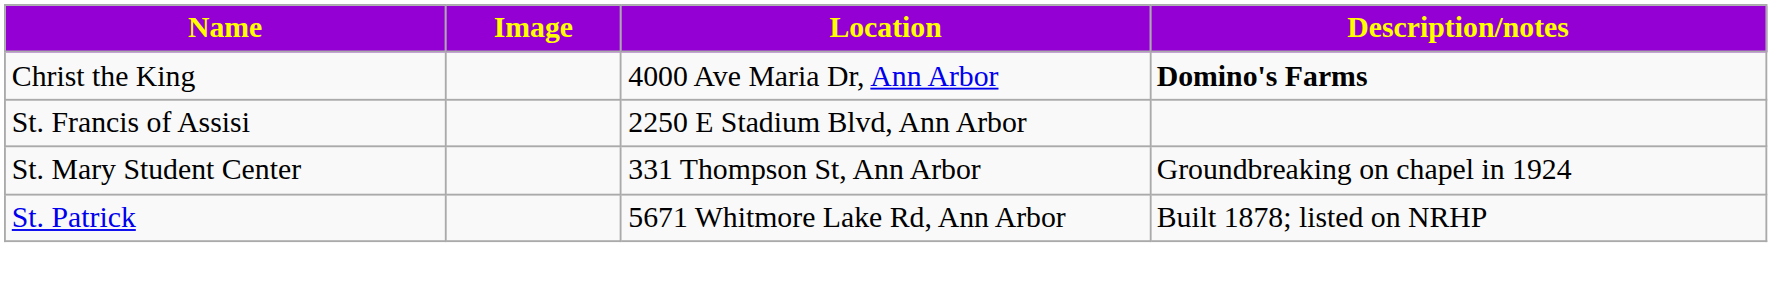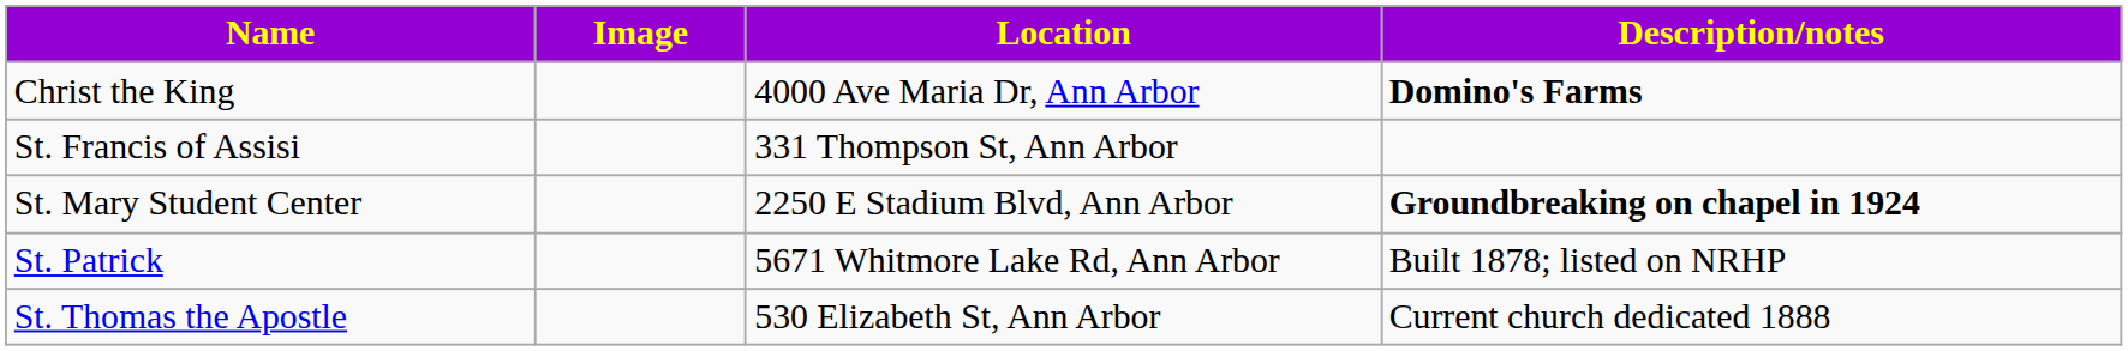 <table class="wikitable sortable" style="width:75%">
 <tr>
 <th style="background:darkviolet; color:yellow;" width="25%"><strong>Name</strong></th>
 <th style="background:darkviolet; color:yellow;" width="10%"><strong>Image</strong></th>
 <th style="background:darkviolet; color:yellow;" width="30%"><strong>Location</strong></th>
 <th style="background:darkviolet; color:yellow;" width="35%"><strong>Description/notes</strong></th>
 </tr>
 <tr>
 <td>Christ the King</td>
 <td></td>
 <td>4000 Ave Maria Dr, <a href='#'>Ann Arbor</a></td>
 <td><strong>Domino's Farms</strong></td>
 </tr>
 <tr>
 <td>St. Francis of Assisi</td>
 <td></td>
-<td>2250 E Stadium Blvd, Ann Arbor</td>
+<td>331 Thompson St, Ann Arbor</td>
 <td></td>
 </tr>
 <tr>
 <td>St. Mary Student Center</td>
 <td></td>
-<td>331 Thompson St, Ann Arbor</td>
-<td>Groundbreaking on chapel in 1924</td>
+<td>2250 E Stadium Blvd, Ann Arbor</td>
+<td><strong>Groundbreaking on chapel in 1924</strong></td>
 </tr>
 <tr>
 <td><a href='#'>St. Patrick</a></td>
 <td></td>
 <td>5671 Whitmore Lake Rd, Ann Arbor</td>
 <td>Built 1878; listed on NRHP</td>
 </tr>
+<tr>
+<td><a href='#'>St. Thomas the Apostle</a></td>
+<td></td>
+<td>530 Elizabeth St, Ann Arbor</td>
+<td>Current church dedicated 1888</td>
+</tr>
 </table>
